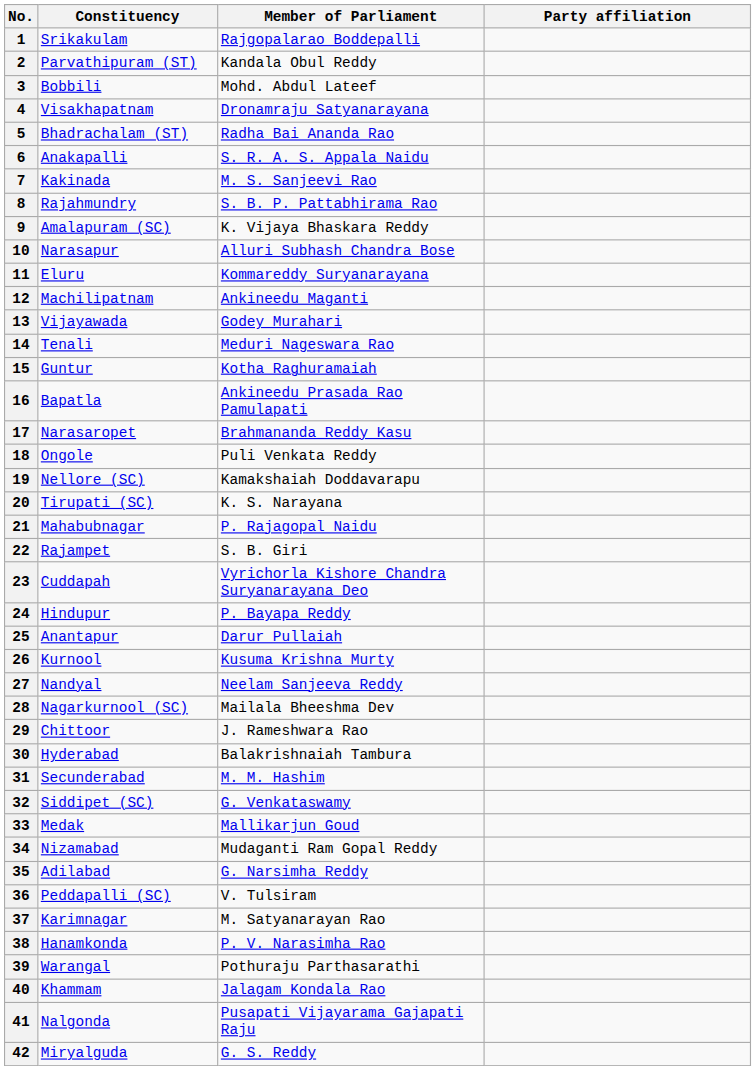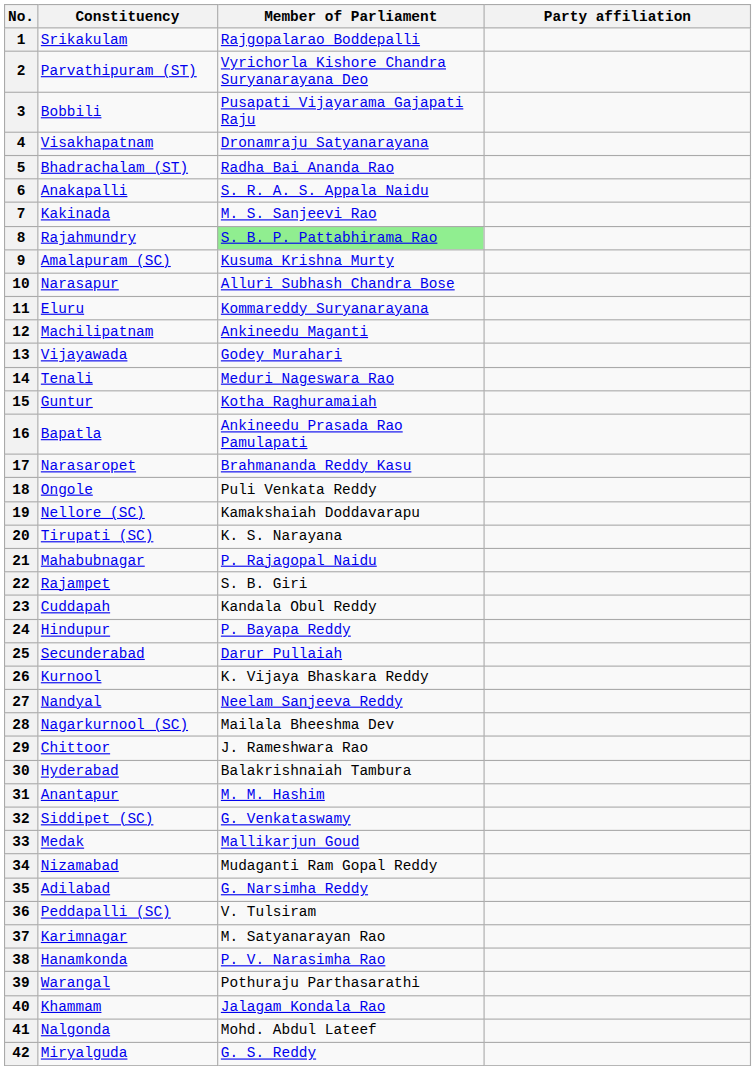 <table class="wikitable sortable">
 <tr style="text-align:center;">
 <th>No.</th>
 <th style="width:12em">Constituency</th>
 <th style="width:18em">Member of Parliament</th>
 <th colspan="2" style="width:18em">Party affiliation</th>
 </tr>
 <tr>
 <th>1</th>
 <td><a href='#'>Srikakulam</a></td>
 <td><a href='#'>Rajgopalarao Boddepalli</a></td>
 <td></td>
 </tr>
 <tr>
 <th>2</th>
 <td><a href='#'>Parvathipuram (ST)</a></td>
-<td>Kandala Obul Reddy</td>
+<td><a href='#'>Vyrichorla Kishore Chandra Suryanarayana Deo</a></td>
 <td></td>
 </tr>
 <tr>
 <th>3</th>
 <td><a href='#'>Bobbili</a></td>
-<td>Mohd. Abdul Lateef</td>
+<td><a href='#'>Pusapati Vijayarama Gajapati Raju</a></td>
 <td></td>
 </tr>
 <tr>
 <th>4</th>
 <td><a href='#'>Visakhapatnam</a></td>
 <td><a href='#'>Dronamraju Satyanarayana</a></td>
 <td></td>
 </tr>
 <tr>
 <th>5</th>
 <td><a href='#'>Bhadrachalam (ST)</a></td>
 <td><a href='#'>Radha Bai Ananda Rao</a></td>
 <td></td>
 </tr>
 <tr>
 <th>6</th>
 <td><a href='#'>Anakapalli</a></td>
 <td><a href='#'>S. R. A. S. Appala Naidu</a></td>
 <td></td>
 </tr>
 <tr>
 <th>7</th>
 <td><a href='#'>Kakinada</a></td>
 <td><a href='#'>M. S. Sanjeevi Rao</a></td>
 <td></td>
 </tr>
 <tr>
 <th>8</th>
 <td><a href='#'>Rajahmundry</a></td>
-<td><a href='#'>S. B. P. Pattabhirama Rao</a></td>
+<td style="background: lightgreen;"><a href='#'>S. B. P. Pattabhirama Rao</a></td>
 <td></td>
 </tr>
 <tr>
 <th>9</th>
 <td><a href='#'>Amalapuram (SC)</a></td>
-<td>K. Vijaya Bhaskara Reddy</td>
+<td><a href='#'>Kusuma Krishna Murty</a></td>
 <td></td>
 </tr>
 <tr>
 <th>10</th>
 <td><a href='#'>Narasapur</a></td>
 <td><a href='#'>Alluri Subhash Chandra Bose</a></td>
 <td></td>
 </tr>
 <tr>
 <th>11</th>
 <td><a href='#'>Eluru</a></td>
 <td><a href='#'>Kommareddy Suryanarayana</a></td>
 <td></td>
 </tr>
 <tr>
 <th>12</th>
 <td><a href='#'>Machilipatnam</a></td>
 <td><a href='#'>Ankineedu Maganti</a></td>
 <td></td>
 </tr>
 <tr>
 <th>13</th>
 <td><a href='#'>Vijayawada</a></td>
 <td><a href='#'>Godey Murahari</a></td>
 <td></td>
 </tr>
 <tr>
 <th>14</th>
 <td><a href='#'>Tenali</a></td>
 <td><a href='#'>Meduri Nageswara Rao</a></td>
 <td></td>
 </tr>
 <tr>
 <th>15</th>
 <td><a href='#'>Guntur</a></td>
 <td><a href='#'>Kotha Raghuramaiah</a></td>
 <td></td>
 </tr>
 <tr>
 <th>16</th>
 <td><a href='#'>Bapatla</a></td>
 <td><a href='#'>Ankineedu Prasada Rao Pamulapati</a></td>
 <td></td>
 </tr>
 <tr>
 <th>17</th>
 <td><a href='#'>Narasaropet</a></td>
 <td><a href='#'>Brahmananda Reddy Kasu</a></td>
 <td></td>
 </tr>
 <tr>
 <th>18</th>
 <td><a href='#'>Ongole</a></td>
 <td>Puli Venkata Reddy</td>
 <td></td>
 </tr>
 <tr>
 <th>19</th>
 <td><a href='#'>Nellore (SC)</a></td>
 <td>Kamakshaiah Doddavarapu</td>
 <td></td>
 </tr>
 <tr>
 <th>20</th>
 <td><a href='#'>Tirupati (SC)</a></td>
 <td>K. S. Narayana</td>
 <td></td>
 </tr>
 <tr>
 <th>21</th>
 <td><a href='#'>Mahabubnagar</a></td>
 <td><a href='#'>P. Rajagopal Naidu</a></td>
 <td></td>
 </tr>
 <tr>
 <th>22</th>
 <td><a href='#'>Rajampet</a></td>
 <td>S. B. Giri</td>
 <td></td>
 </tr>
 <tr>
 <th>23</th>
 <td><a href='#'>Cuddapah</a></td>
-<td><a href='#'>Vyrichorla Kishore Chandra Suryanarayana Deo</a></td>
+<td>Kandala Obul Reddy</td>
 <td></td>
 </tr>
 <tr>
 <th>24</th>
 <td><a href='#'>Hindupur</a></td>
 <td><a href='#'>P. Bayapa Reddy</a></td>
 <td></td>
 </tr>
 <tr>
 <th>25</th>
-<td><a href='#'>Anantapur</a></td>
+<td><a href='#'>Secunderabad</a></td>
 <td><a href='#'>Darur Pullaiah</a></td>
 <td></td>
 </tr>
 <tr>
 <th>26</th>
 <td><a href='#'>Kurnool</a></td>
-<td><a href='#'>Kusuma Krishna Murty</a></td>
+<td>K. Vijaya Bhaskara Reddy</td>
 <td></td>
 </tr>
 <tr>
 <th>27</th>
 <td><a href='#'>Nandyal</a></td>
 <td><a href='#'>Neelam Sanjeeva Reddy</a></td>
 <td></td>
 </tr>
 <tr>
 <th>28</th>
 <td><a href='#'>Nagarkurnool (SC)</a></td>
 <td>Mailala Bheeshma Dev</td>
 <td></td>
 </tr>
 <tr>
 <th>29</th>
 <td><a href='#'>Chittoor</a></td>
 <td>J. Rameshwara Rao</td>
 <td></td>
 </tr>
 <tr>
 <th>30</th>
 <td><a href='#'>Hyderabad</a></td>
 <td>Balakrishnaiah Tambura</td>
 <td></td>
 </tr>
 <tr>
 <th>31</th>
-<td><a href='#'>Secunderabad</a></td>
+<td><a href='#'>Anantapur</a></td>
 <td><a href='#'>M. M. Hashim</a></td>
 <td></td>
 </tr>
 <tr>
 <th>32</th>
 <td><a href='#'>Siddipet (SC)</a></td>
 <td><a href='#'>G. Venkataswamy</a></td>
 <td></td>
 </tr>
 <tr>
 <th>33</th>
 <td><a href='#'>Medak</a></td>
 <td><a href='#'>Mallikarjun Goud</a></td>
 <td></td>
 </tr>
 <tr>
 <th>34</th>
 <td><a href='#'>Nizamabad</a></td>
 <td>Mudaganti Ram Gopal Reddy</td>
 <td></td>
 </tr>
 <tr>
 <th>35</th>
 <td><a href='#'>Adilabad</a></td>
 <td><a href='#'>G. Narsimha Reddy</a></td>
 <td></td>
 </tr>
 <tr>
 <th>36</th>
 <td><a href='#'>Peddapalli (SC)</a></td>
 <td>V. Tulsiram</td>
 <td></td>
 </tr>
 <tr>
 <th>37</th>
 <td><a href='#'>Karimnagar</a></td>
 <td>M. Satyanarayan Rao</td>
 <td></td>
 </tr>
 <tr>
 <th>38</th>
 <td><a href='#'>Hanamkonda</a></td>
 <td><a href='#'>P. V. Narasimha Rao</a></td>
 <td></td>
 </tr>
 <tr>
 <th>39</th>
 <td><a href='#'>Warangal</a></td>
 <td>Pothuraju Parthasarathi</td>
 <td></td>
 </tr>
 <tr>
 <th>40</th>
 <td><a href='#'>Khammam</a></td>
 <td><a href='#'>Jalagam Kondala Rao</a></td>
 <td></td>
 </tr>
 <tr>
 <th>41</th>
 <td><a href='#'>Nalgonda</a></td>
-<td><a href='#'>Pusapati Vijayarama Gajapati Raju</a></td>
+<td>Mohd. Abdul Lateef</td>
 <td></td>
 </tr>
 <tr>
 <th>42</th>
 <td><a href='#'>Miryalguda</a></td>
 <td><a href='#'>G. S. Reddy</a></td>
 <td></td>
 </tr>
 </table>
